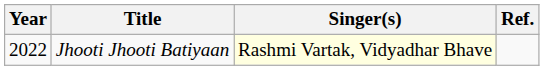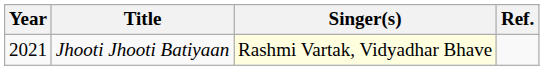 <table class="wikitable sortable">
 <tr>
 <th>Year</th>
 <th>Title</th>
 <th>Singer(s)</th>
 <th class="unsortable">Ref.</th>
 </tr>
 <tr>
-<td>2022</td>
+<td>2021</td>
 <td><em>Jhooti Jhooti Batiyaan</em></td>
 <td style="background: lightyellow;">Rashmi Vartak, Vidyadhar Bhave</td>
 <td></td>
 </tr>
 </table>
